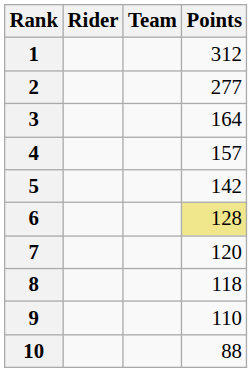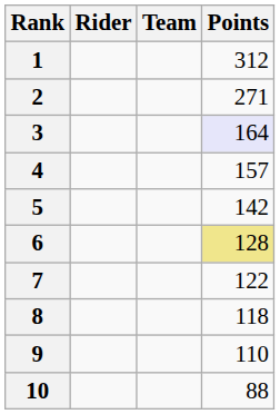 <table class="wikitable">
 <tr>
 <th scope="col">Rank</th>
 <th scope="col">Rider</th>
 <th scope="col">Team</th>
 <th scope="col">Points</th>
 </tr>
 <tr>
 <th scope="row">1</th>
 <td> </td>
 <td></td>
 <td style="text-align:right;">312</td>
 </tr>
 <tr>
 <th scope="row">2</th>
 <td></td>
 <td></td>
-<td style="text-align:right;">277</td>
+<td style="text-align:right;">271</td>
 </tr>
 <tr>
 <th scope="row">3</th>
 <td></td>
 <td></td>
-<td style="text-align:right;">164</td>
+<td style="background: lavender; text-align:right;">164</td>
 </tr>
 <tr>
 <th scope="row">4</th>
 <td></td>
 <td></td>
 <td style="text-align:right;">157</td>
 </tr>
 <tr>
 <th scope="row">5</th>
 <td> </td>
 <td></td>
 <td style="text-align:right;">142</td>
 </tr>
 <tr>
 <th scope="row">6</th>
 <td></td>
 <td></td>
 <td style="background: khaki; text-align:right;">128</td>
 </tr>
 <tr>
 <th scope="row">7</th>
 <td></td>
 <td></td>
-<td style="text-align:right;">120</td>
+<td style="text-align:right;">122</td>
 </tr>
 <tr>
 <th scope="row">8</th>
 <td></td>
 <td></td>
 <td style="text-align:right;">118</td>
 </tr>
 <tr>
 <th scope="row">9</th>
 <td></td>
 <td></td>
 <td style="text-align:right;">110</td>
 </tr>
 <tr>
 <th scope="row">10</th>
 <td></td>
 <td></td>
 <td style="text-align:right;">88</td>
 </tr>
 </table>
